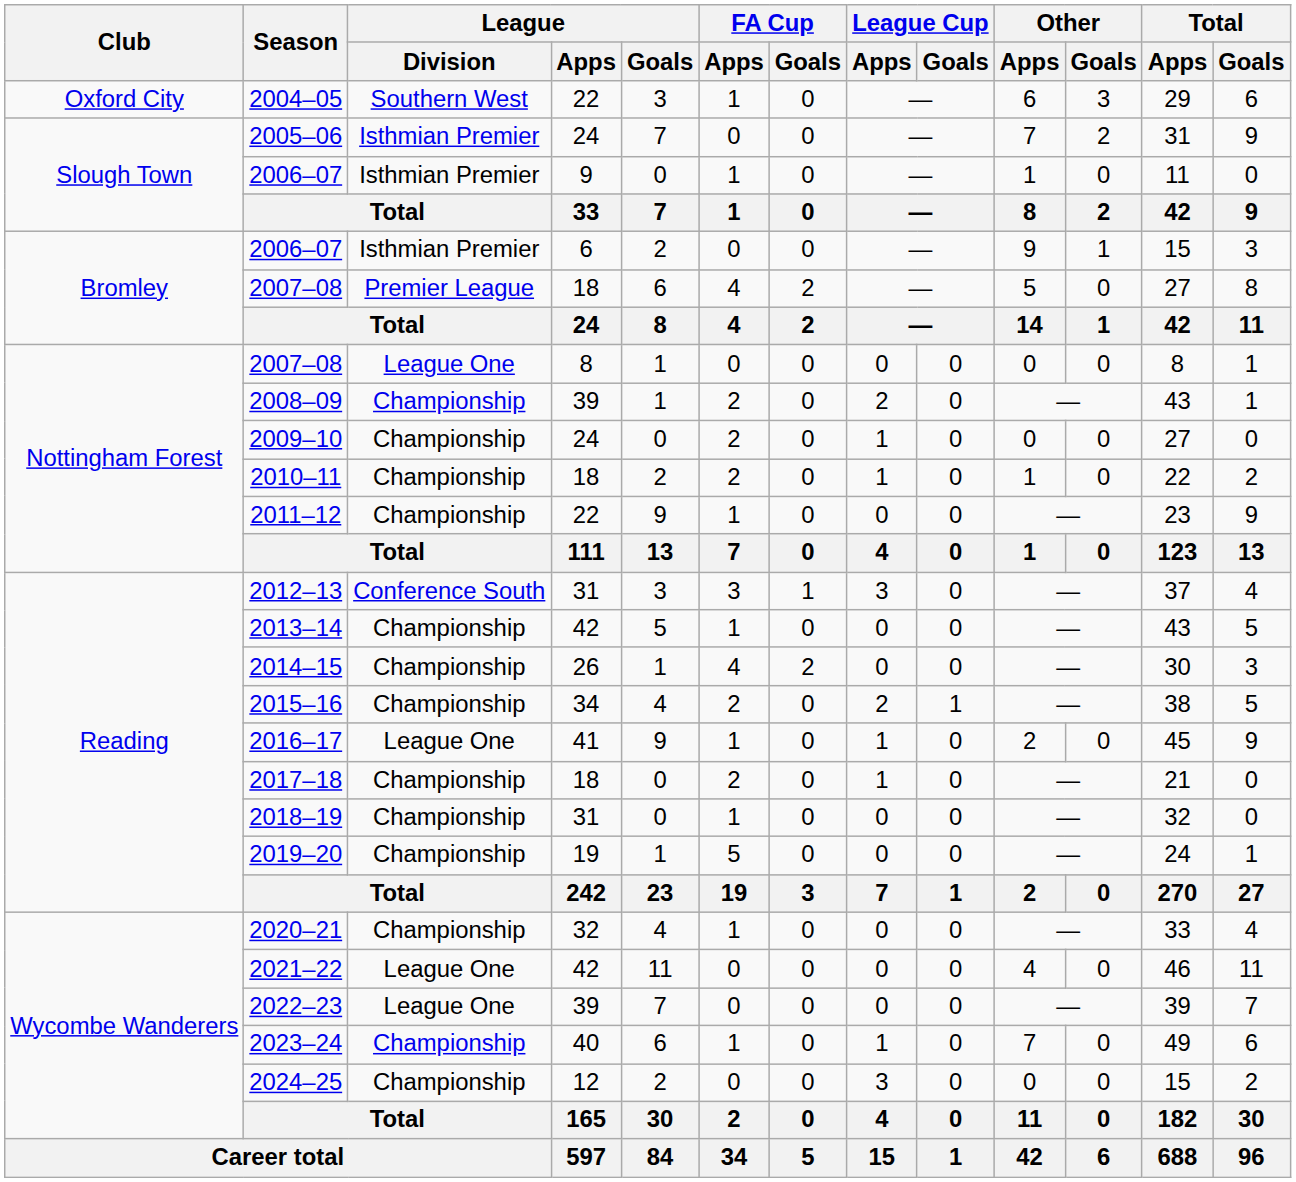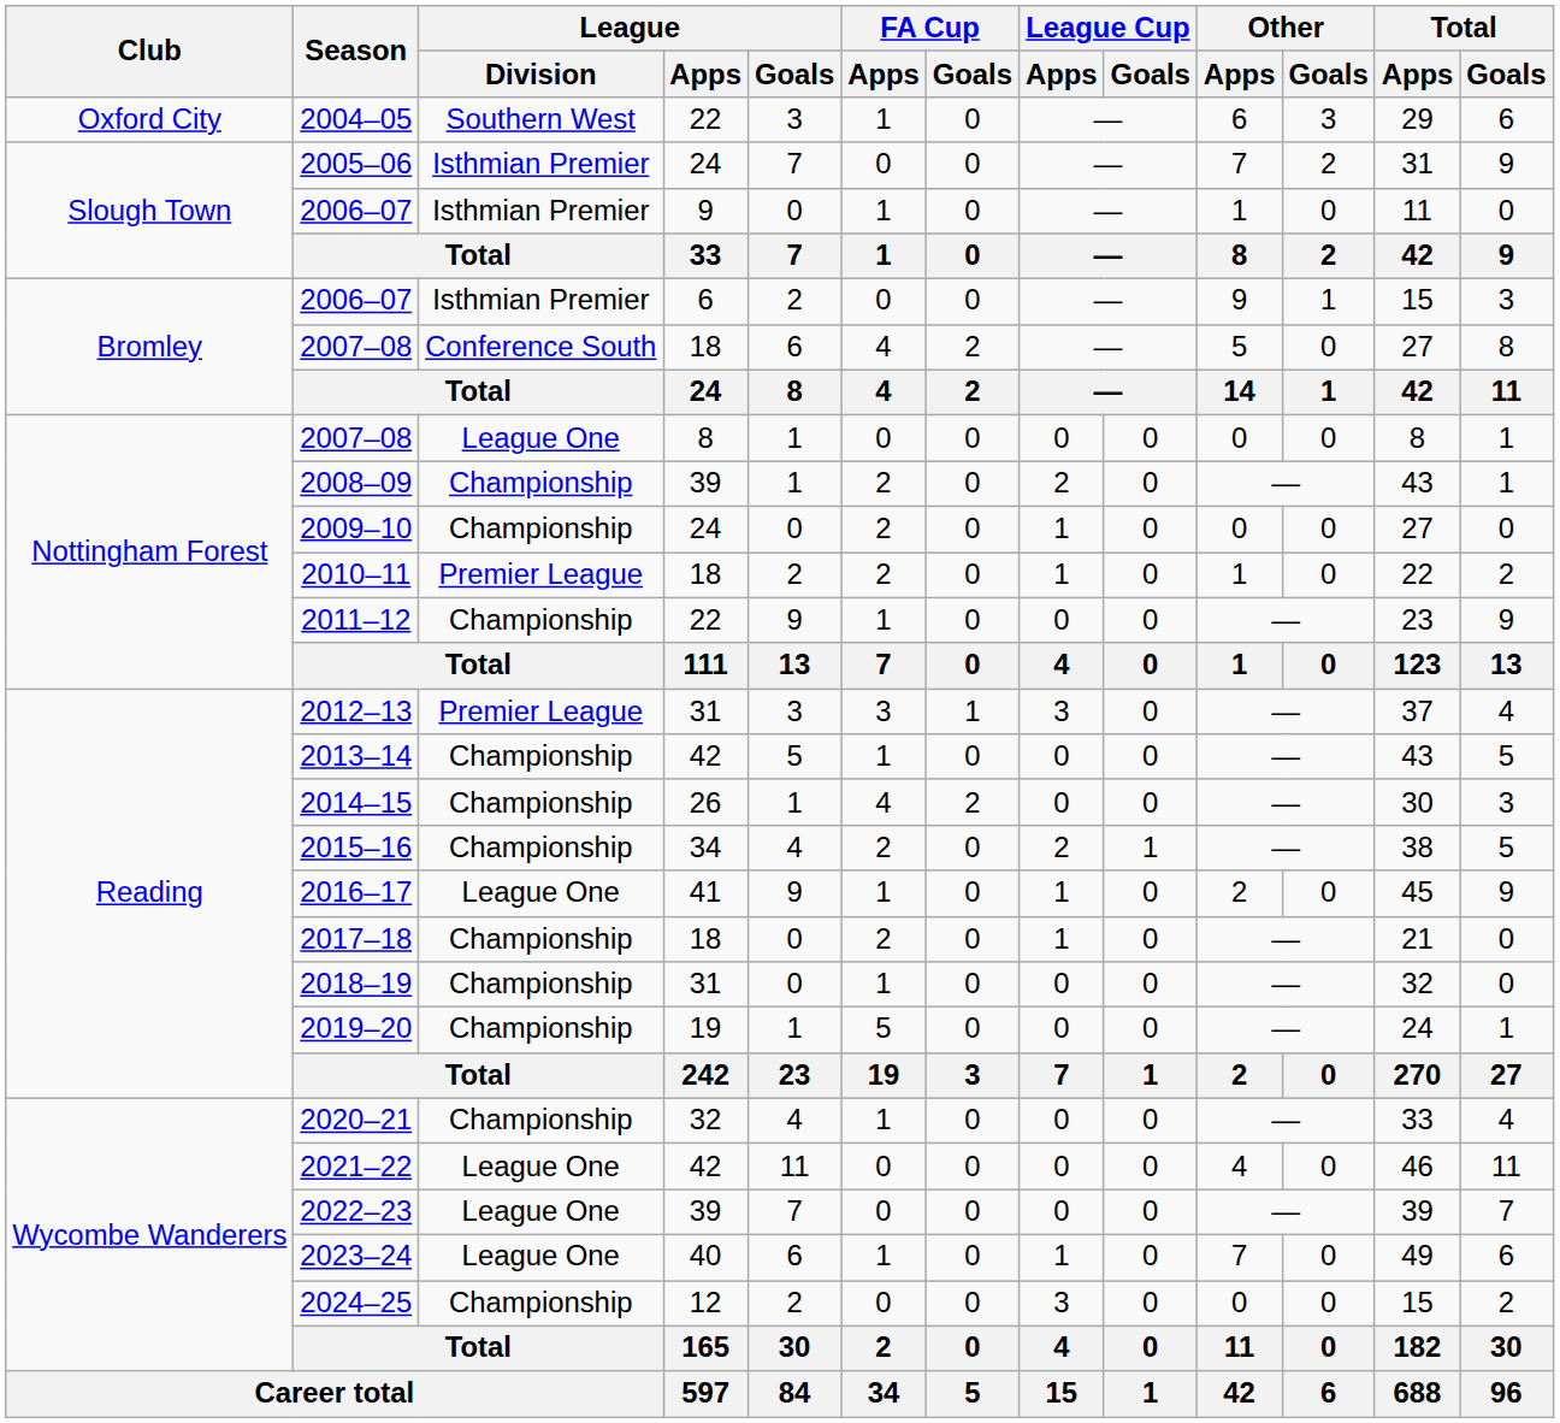 <table class="wikitable" style="text-align: center">
 <tr>
 <th rowspan=2>Club</th>
 <th rowspan=2>Season</th>
 <th colspan=3>League</th>
 <th colspan=2><a href='#'>FA Cup</a></th>
 <th colspan=2><a href='#'>League Cup</a></th>
 <th colspan=2>Other</th>
 <th colspan=2>Total</th>
 </tr>
 <tr>
 <th>Division</th>
 <th>Apps</th>
 <th>Goals</th>
 <th>Apps</th>
 <th>Goals</th>
 <th>Apps</th>
 <th>Goals</th>
 <th>Apps</th>
 <th>Goals</th>
 <th>Apps</th>
 <th>Goals</th>
 </tr>
 <tr>
 <td><a href='#'>Oxford City</a></td>
 <td><a href='#'>2004–05</a></td>
 <td><a href='#'>Southern West</a></td>
 <td>22</td>
 <td>3</td>
 <td>1</td>
 <td>0</td>
 <td colspan=2>—</td>
 <td>6</td>
 <td>3</td>
 <td>29</td>
 <td>6</td>
 </tr>
 <tr>
 <td rowspan=3><a href='#'>Slough Town</a></td>
 <td><a href='#'>2005–06</a></td>
 <td><a href='#'>Isthmian Premier</a></td>
 <td>24</td>
 <td>7</td>
 <td>0</td>
 <td>0</td>
 <td colspan=2>—</td>
 <td>7</td>
 <td>2</td>
 <td>31</td>
 <td>9</td>
 </tr>
 <tr>
 <td><a href='#'>2006–07</a></td>
 <td>Isthmian Premier</td>
 <td>9</td>
 <td>0</td>
 <td>1</td>
 <td>0</td>
 <td colspan=2>—</td>
 <td>1</td>
 <td>0</td>
 <td>11</td>
 <td>0</td>
 </tr>
 <tr>
 <th colspan=2>Total</th>
 <th>33</th>
 <th>7</th>
 <th>1</th>
 <th>0</th>
 <th colspan=2>—</th>
 <th>8</th>
 <th>2</th>
 <th>42</th>
 <th>9</th>
 </tr>
 <tr>
 <td rowspan=3><a href='#'>Bromley</a></td>
 <td><a href='#'>2006–07</a></td>
 <td>Isthmian Premier</td>
 <td>6</td>
 <td>2</td>
 <td>0</td>
 <td>0</td>
 <td colspan=2>—</td>
 <td>9</td>
 <td>1</td>
 <td>15</td>
 <td>3</td>
 </tr>
 <tr>
 <td><a href='#'>2007–08</a></td>
-<td><a href='#'>Premier League</a></td>
+<td><a href='#'>Conference South</a></td>
 <td>18</td>
 <td>6</td>
 <td>4</td>
 <td>2</td>
 <td colspan=2>—</td>
 <td>5</td>
 <td>0</td>
 <td>27</td>
 <td>8</td>
 </tr>
 <tr>
 <th colspan=2>Total</th>
 <th>24</th>
 <th>8</th>
 <th>4</th>
 <th>2</th>
 <th colspan=2>—</th>
 <th>14</th>
 <th>1</th>
 <th>42</th>
 <th>11</th>
 </tr>
 <tr>
 <td rowspan=6><a href='#'>Nottingham Forest</a></td>
 <td><a href='#'>2007–08</a></td>
 <td><a href='#'>League One</a></td>
 <td>8</td>
 <td>1</td>
 <td>0</td>
 <td>0</td>
 <td>0</td>
 <td>0</td>
 <td>0</td>
 <td>0</td>
 <td>8</td>
 <td>1</td>
 </tr>
 <tr>
 <td><a href='#'>2008–09</a></td>
 <td><a href='#'>Championship</a></td>
 <td>39</td>
 <td>1</td>
 <td>2</td>
 <td>0</td>
 <td>2</td>
 <td>0</td>
 <td colspan=2>—</td>
 <td>43</td>
 <td>1</td>
 </tr>
 <tr>
 <td><a href='#'>2009–10</a></td>
 <td>Championship</td>
 <td>24</td>
 <td>0</td>
 <td>2</td>
 <td>0</td>
 <td>1</td>
 <td>0</td>
 <td>0</td>
 <td>0</td>
 <td>27</td>
 <td>0</td>
 </tr>
 <tr>
 <td><a href='#'>2010–11</a></td>
-<td>Championship</td>
+<td><a href='#'>Premier League</a></td>
 <td>18</td>
 <td>2</td>
 <td>2</td>
 <td>0</td>
 <td>1</td>
 <td>0</td>
 <td>1</td>
 <td>0</td>
 <td>22</td>
 <td>2</td>
 </tr>
 <tr>
 <td><a href='#'>2011–12</a></td>
 <td>Championship</td>
 <td>22</td>
 <td>9</td>
 <td>1</td>
 <td>0</td>
 <td>0</td>
 <td>0</td>
 <td colspan=2>—</td>
 <td>23</td>
 <td>9</td>
 </tr>
 <tr>
 <th colspan=2>Total</th>
 <th>111</th>
 <th>13</th>
 <th>7</th>
 <th>0</th>
 <th>4</th>
 <th>0</th>
 <th>1</th>
 <th>0</th>
 <th>123</th>
 <th>13</th>
 </tr>
 <tr>
 <td rowspan=9><a href='#'>Reading</a></td>
 <td><a href='#'>2012–13</a></td>
-<td><a href='#'>Conference South</a></td>
+<td><a href='#'>Premier League</a></td>
 <td>31</td>
 <td>3</td>
 <td>3</td>
 <td>1</td>
 <td>3</td>
 <td>0</td>
 <td colspan=2>—</td>
 <td>37</td>
 <td>4</td>
 </tr>
 <tr>
 <td><a href='#'>2013–14</a></td>
 <td>Championship</td>
 <td>42</td>
 <td>5</td>
 <td>1</td>
 <td>0</td>
 <td>0</td>
 <td>0</td>
 <td colspan=2>—</td>
 <td>43</td>
 <td>5</td>
 </tr>
 <tr>
 <td><a href='#'>2014–15</a></td>
 <td>Championship</td>
 <td>26</td>
 <td>1</td>
 <td>4</td>
 <td>2</td>
 <td>0</td>
 <td>0</td>
 <td colspan=2>—</td>
 <td>30</td>
 <td>3</td>
 </tr>
 <tr>
 <td><a href='#'>2015–16</a></td>
 <td>Championship</td>
 <td>34</td>
 <td>4</td>
 <td>2</td>
 <td>0</td>
 <td>2</td>
 <td>1</td>
 <td colspan=2>—</td>
 <td>38</td>
 <td>5</td>
 </tr>
 <tr>
 <td><a href='#'>2016–17</a></td>
 <td>League One</td>
 <td>41</td>
 <td>9</td>
 <td>1</td>
 <td>0</td>
 <td>1</td>
 <td>0</td>
 <td>2</td>
 <td>0</td>
 <td>45</td>
 <td>9</td>
 </tr>
 <tr>
 <td><a href='#'>2017–18</a></td>
 <td>Championship</td>
 <td>18</td>
 <td>0</td>
 <td>2</td>
 <td>0</td>
 <td>1</td>
 <td>0</td>
 <td colspan=2>—</td>
 <td>21</td>
 <td>0</td>
 </tr>
 <tr>
 <td><a href='#'>2018–19</a></td>
 <td>Championship</td>
 <td>31</td>
 <td>0</td>
 <td>1</td>
 <td>0</td>
 <td>0</td>
 <td>0</td>
 <td colspan=2>—</td>
 <td>32</td>
 <td>0</td>
 </tr>
 <tr>
 <td><a href='#'>2019–20</a></td>
 <td>Championship</td>
 <td>19</td>
 <td>1</td>
 <td>5</td>
 <td>0</td>
 <td>0</td>
 <td>0</td>
 <td colspan=2>—</td>
 <td>24</td>
 <td>1</td>
 </tr>
 <tr>
 <th colspan=2>Total</th>
 <th>242</th>
 <th>23</th>
 <th>19</th>
 <th>3</th>
 <th>7</th>
 <th>1</th>
 <th>2</th>
 <th>0</th>
 <th>270</th>
 <th>27</th>
 </tr>
 <tr>
 <td rowspan="6"><a href='#'>Wycombe Wanderers</a></td>
 <td><a href='#'>2020–21</a></td>
 <td>Championship</td>
 <td>32</td>
 <td>4</td>
 <td>1</td>
 <td>0</td>
 <td>0</td>
 <td>0</td>
 <td colspan=2>—</td>
 <td>33</td>
 <td>4</td>
 </tr>
 <tr>
 <td><a href='#'>2021–22</a></td>
 <td>League One</td>
 <td>42</td>
 <td>11</td>
 <td>0</td>
 <td>0</td>
 <td>0</td>
 <td>0</td>
 <td>4</td>
 <td>0</td>
 <td>46</td>
 <td>11</td>
 </tr>
 <tr>
 <td><a href='#'>2022–23</a></td>
 <td>League One</td>
 <td>39</td>
 <td>7</td>
 <td>0</td>
 <td>0</td>
 <td>0</td>
 <td>0</td>
 <td colspan=2>—</td>
 <td>39</td>
 <td>7</td>
 </tr>
 <tr>
 <td><a href='#'>2023–24</a></td>
-<td><a href='#'>Championship</a></td>
+<td>League One</td>
 <td>40</td>
 <td>6</td>
 <td>1</td>
 <td>0</td>
 <td>1</td>
 <td>0</td>
 <td>7</td>
 <td>0</td>
 <td>49</td>
 <td>6</td>
 </tr>
 <tr>
 <td><a href='#'>2024–25</a></td>
 <td>Championship</td>
 <td>12</td>
 <td>2</td>
 <td>0</td>
 <td>0</td>
 <td>3</td>
 <td>0</td>
 <td>0</td>
 <td>0</td>
 <td>15</td>
 <td>2</td>
 </tr>
 <tr>
 <th colspan="2">Total</th>
 <th>165</th>
 <th>30</th>
 <th>2</th>
 <th>0</th>
 <th>4</th>
 <th>0</th>
 <th>11</th>
 <th>0</th>
 <th>182</th>
 <th>30</th>
 </tr>
 <tr>
 <th colspan="3">Career total</th>
 <th>597</th>
 <th>84</th>
 <th>34</th>
 <th>5</th>
 <th>15</th>
 <th>1</th>
 <th>42</th>
 <th>6</th>
 <th>688</th>
 <th>96</th>
 </tr>
 </table>
